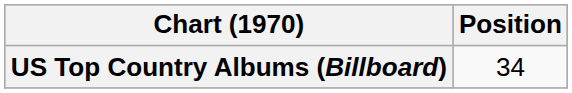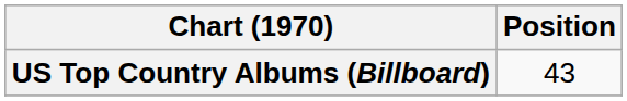 <table class="wikitable plainrowheaders" style="text-align:center">
 <tr>
 <th scope="col">Chart (1970)</th>
 <th scope="col">Position</th>
 </tr>
 <tr>
 <th scope="row">US Top Country Albums (<em>Billboard</em>)</th>
-<td>34</td>
+<td>43</td>
 </tr>
 </table>
